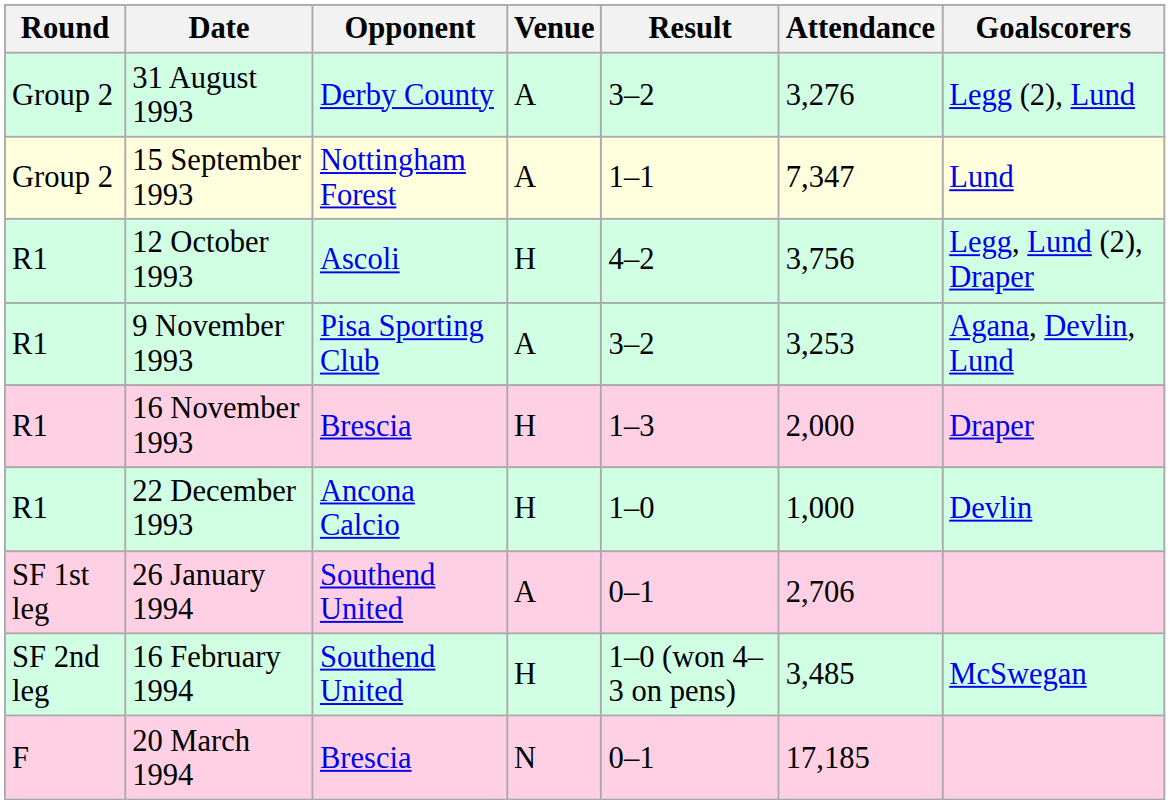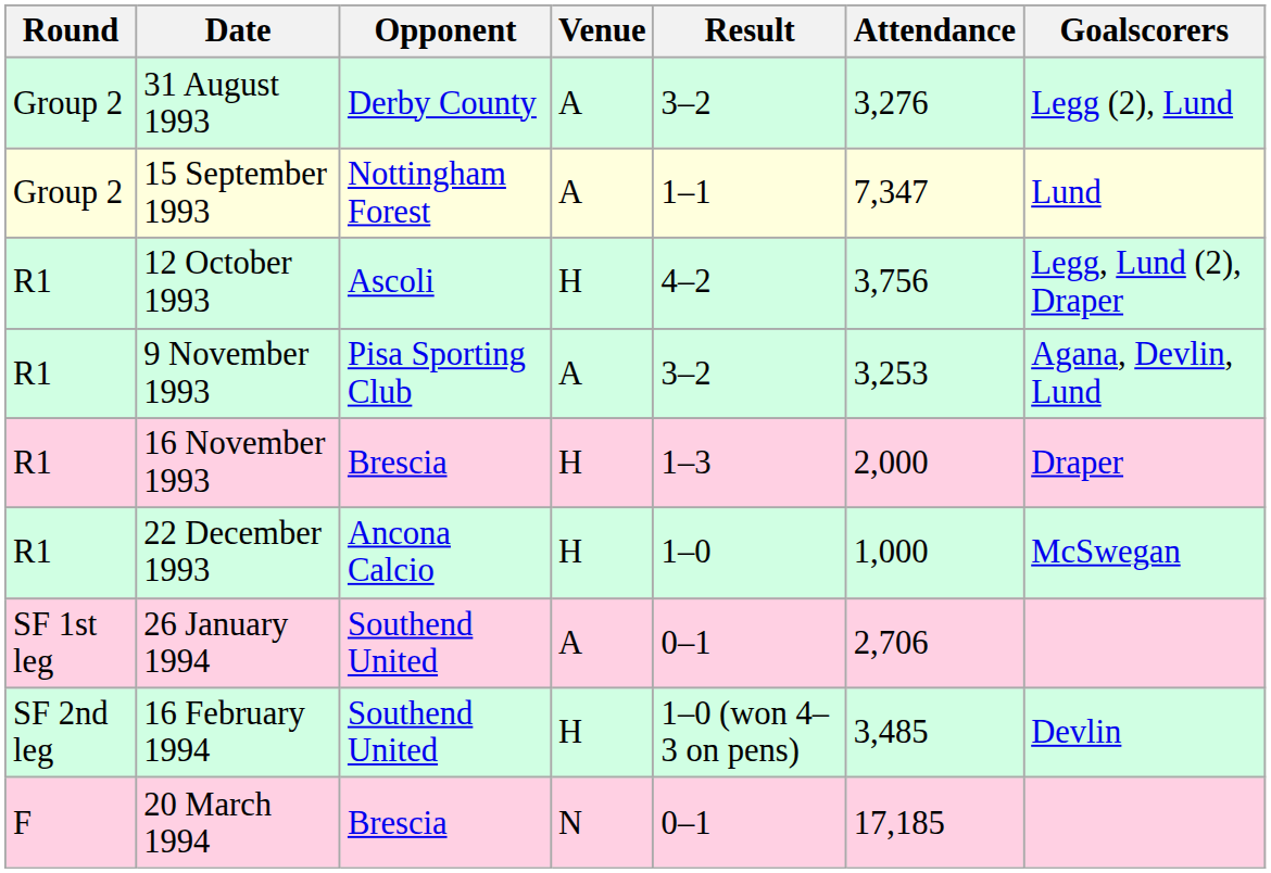 <table class="wikitable">
 <tr>
 <th>Round</th>
 <th>Date</th>
 <th>Opponent</th>
 <th>Venue</th>
 <th>Result</th>
 <th>Attendance</th>
 <th>Goalscorers</th>
 </tr>
 <tr style="background:#d0ffe3;">
 <td>Group 2</td>
 <td>31 August 1993</td>
 <td><a href='#'>Derby County</a></td>
 <td>A</td>
 <td>3–2</td>
 <td>3,276</td>
 <td><a href='#'>Legg</a> (2), <a href='#'>Lund</a></td>
 </tr>
 <tr style="background:#ffffdd;">
 <td>Group 2</td>
 <td>15 September 1993</td>
 <td><a href='#'>Nottingham Forest</a></td>
 <td>A</td>
 <td>1–1</td>
 <td>7,347</td>
 <td><a href='#'>Lund</a></td>
 </tr>
 <tr style="background:#d0ffe3;">
 <td>R1</td>
 <td>12 October 1993</td>
 <td><a href='#'>Ascoli</a></td>
 <td>H</td>
 <td>4–2</td>
 <td>3,756</td>
 <td><a href='#'>Legg</a>, <a href='#'>Lund</a> (2), <a href='#'>Draper</a></td>
 </tr>
 <tr style="background:#d0ffe3;">
 <td>R1</td>
 <td>9 November 1993</td>
 <td><a href='#'>Pisa Sporting Club</a></td>
 <td>A</td>
 <td>3–2</td>
 <td>3,253</td>
 <td><a href='#'>Agana</a>, <a href='#'>Devlin</a>, <a href='#'>Lund</a></td>
 </tr>
 <tr style="background:#ffd0e3;">
 <td>R1</td>
 <td>16 November 1993</td>
 <td><a href='#'>Brescia</a></td>
 <td>H</td>
 <td>1–3</td>
 <td>2,000</td>
 <td><a href='#'>Draper</a></td>
 </tr>
 <tr style="background:#d0ffe3;">
 <td>R1</td>
 <td>22 December 1993</td>
 <td><a href='#'>Ancona Calcio</a></td>
 <td>H</td>
 <td>1–0</td>
 <td>1,000</td>
-<td><a href='#'>Devlin</a></td>
+<td><a href='#'>McSwegan</a></td>
 </tr>
 <tr style="background:#ffd0e3;">
 <td>SF 1st leg</td>
 <td>26 January 1994</td>
 <td><a href='#'>Southend United</a></td>
 <td>A</td>
 <td>0–1</td>
 <td>2,706</td>
 <td></td>
 </tr>
 <tr style="background:#d0ffe3;">
 <td>SF 2nd leg</td>
 <td>16 February 1994</td>
 <td><a href='#'>Southend United</a></td>
 <td>H</td>
 <td>1–0 (won 4–3 on pens)</td>
 <td>3,485</td>
-<td><a href='#'>McSwegan</a></td>
+<td><a href='#'>Devlin</a></td>
 </tr>
 <tr style="background:#ffd0e3;">
 <td>F</td>
 <td>20 March 1994</td>
 <td><a href='#'>Brescia</a></td>
 <td>N</td>
 <td>0–1</td>
 <td>17,185</td>
 <td></td>
 </tr>
 </table>
